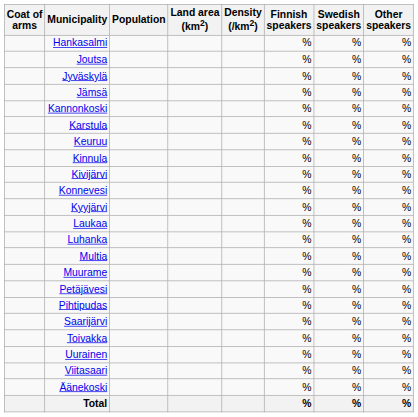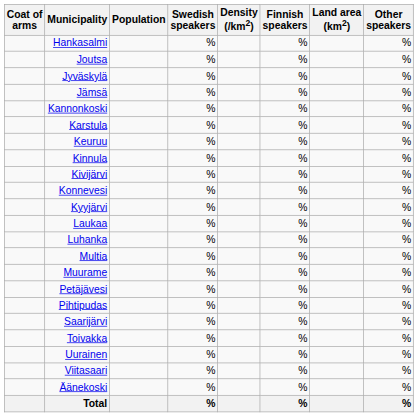 <table class="wikitable sortable" style="font-size: 90%; text-align: right; line-height: normal">
 <tr>
 <th class="unsortable">Coat of<br>arms</th>
 <th>Municipality</th>
 <th>Population</th>
-<th>Land area<br>(km<sup>2</sup>)</th>
+<th>Swedish<br>speakers</th>
 <th>Density<br>(/km<sup>2</sup>)</th>
 <th>Finnish<br>speakers</th>
-<th>Swedish<br>speakers</th>
+<th>Land area<br>(km<sup>2</sup>)</th>
 <th>Other<br>speakers</th>
 </tr>
 <tr>
 <td></td>
 <td><a href='#'>Hankasalmi</a></td>
 <td></td>
-<td></td>
+<td> %</td>
 <td></td>
 <td> %</td>
-<td> %</td>
+<td></td>
 <td> %</td>
 </tr>
 <tr>
 <td></td>
 <td><a href='#'>Joutsa</a></td>
 <td></td>
-<td></td>
+<td> %</td>
 <td></td>
 <td> %</td>
-<td> %</td>
+<td></td>
 <td> %</td>
 </tr>
 <tr>
 <td></td>
 <td><a href='#'>Jyväskylä</a></td>
 <td></td>
-<td></td>
+<td> %</td>
 <td></td>
 <td> %</td>
-<td> %</td>
+<td></td>
 <td> %</td>
 </tr>
 <tr>
 <td></td>
 <td><a href='#'>Jämsä</a></td>
 <td></td>
-<td></td>
+<td> %</td>
 <td></td>
 <td> %</td>
-<td> %</td>
+<td></td>
 <td> %</td>
 </tr>
 <tr>
 <td></td>
 <td><a href='#'>Kannonkoski</a></td>
 <td></td>
-<td></td>
+<td> %</td>
 <td></td>
 <td> %</td>
-<td> %</td>
+<td></td>
 <td> %</td>
 </tr>
 <tr>
 <td></td>
 <td><a href='#'>Karstula</a></td>
 <td></td>
-<td></td>
+<td> %</td>
 <td></td>
 <td> %</td>
-<td> %</td>
+<td></td>
 <td> %</td>
 </tr>
 <tr>
 <td></td>
 <td><a href='#'>Keuruu</a></td>
 <td></td>
-<td></td>
+<td> %</td>
 <td></td>
 <td> %</td>
-<td> %</td>
+<td></td>
 <td> %</td>
 </tr>
 <tr>
 <td></td>
 <td><a href='#'>Kinnula</a></td>
 <td></td>
-<td></td>
+<td> %</td>
 <td></td>
 <td> %</td>
-<td> %</td>
+<td></td>
 <td> %</td>
 </tr>
 <tr>
 <td></td>
 <td><a href='#'>Kivijärvi</a></td>
 <td></td>
-<td></td>
+<td> %</td>
 <td></td>
 <td> %</td>
-<td> %</td>
+<td></td>
 <td> %</td>
 </tr>
 <tr>
 <td></td>
 <td><a href='#'>Konnevesi</a></td>
 <td></td>
-<td></td>
+<td> %</td>
 <td></td>
 <td> %</td>
-<td> %</td>
+<td></td>
 <td> %</td>
 </tr>
 <tr>
 <td></td>
 <td><a href='#'>Kyyjärvi</a></td>
 <td></td>
-<td></td>
+<td> %</td>
 <td></td>
 <td> %</td>
-<td> %</td>
+<td></td>
 <td> %</td>
 </tr>
 <tr>
 <td></td>
 <td><a href='#'>Laukaa</a></td>
 <td></td>
-<td></td>
+<td> %</td>
 <td></td>
 <td> %</td>
-<td> %</td>
+<td></td>
 <td> %</td>
 </tr>
 <tr>
 <td></td>
 <td><a href='#'>Luhanka</a></td>
 <td></td>
-<td></td>
+<td> %</td>
 <td></td>
 <td> %</td>
-<td> %</td>
+<td></td>
 <td> %</td>
 </tr>
 <tr>
 <td></td>
 <td><a href='#'>Multia</a></td>
 <td></td>
-<td></td>
+<td> %</td>
 <td></td>
 <td> %</td>
-<td> %</td>
+<td></td>
 <td> %</td>
 </tr>
 <tr>
 <td></td>
 <td><a href='#'>Muurame</a></td>
 <td></td>
-<td></td>
+<td> %</td>
 <td></td>
 <td> %</td>
-<td> %</td>
+<td></td>
 <td> %</td>
 </tr>
 <tr>
 <td></td>
 <td><a href='#'>Petäjävesi</a></td>
 <td></td>
-<td></td>
+<td> %</td>
 <td></td>
 <td> %</td>
-<td> %</td>
+<td></td>
 <td> %</td>
 </tr>
 <tr>
 <td></td>
 <td><a href='#'>Pihtipudas</a></td>
 <td></td>
-<td></td>
+<td> %</td>
 <td></td>
 <td> %</td>
-<td> %</td>
+<td></td>
 <td> %</td>
 </tr>
 <tr>
 <td></td>
 <td><a href='#'>Saarijärvi</a></td>
 <td></td>
-<td></td>
+<td> %</td>
 <td></td>
 <td> %</td>
-<td> %</td>
+<td></td>
 <td> %</td>
 </tr>
 <tr>
 <td></td>
 <td><a href='#'>Toivakka</a></td>
 <td></td>
-<td></td>
+<td> %</td>
 <td></td>
 <td> %</td>
-<td> %</td>
+<td></td>
 <td> %</td>
 </tr>
 <tr>
 <td></td>
 <td><a href='#'>Uurainen</a></td>
 <td></td>
-<td></td>
+<td> %</td>
 <td></td>
 <td> %</td>
-<td> %</td>
+<td></td>
 <td> %</td>
 </tr>
 <tr>
 <td></td>
 <td><a href='#'>Viitasaari</a></td>
 <td></td>
-<td></td>
+<td> %</td>
 <td></td>
 <td> %</td>
-<td> %</td>
+<td></td>
 <td> %</td>
 </tr>
 <tr>
 <td></td>
 <td><a href='#'>Äänekoski</a></td>
 <td></td>
-<td></td>
+<td> %</td>
 <td></td>
 <td> %</td>
-<td> %</td>
+<td></td>
 <td> %</td>
 </tr>
 <tr>
 <th></th>
 <th + style=text-align:right><strong>Total</strong></th>
 <th + style=text-align:right></th>
-<th + style=text-align:right></th>
+<th !+ style=text-align:right> %</th>
 <th + style=text-align:right></th>
 <th !+ style=text-align:right> %</th>
-<th !+ style=text-align:right> %</th>
+<th + style=text-align:right></th>
 <th !+ style=text-align:right> %</th>
 </tr>
 </table>
